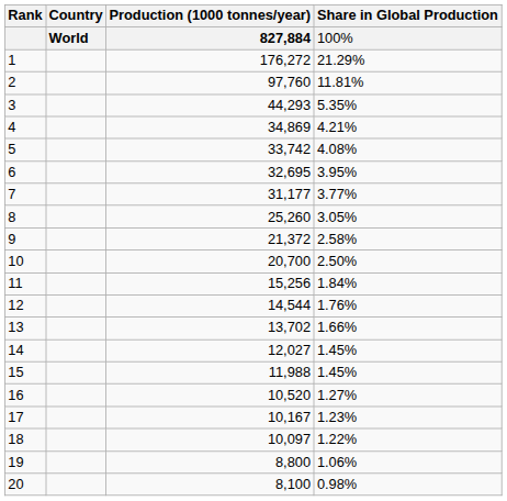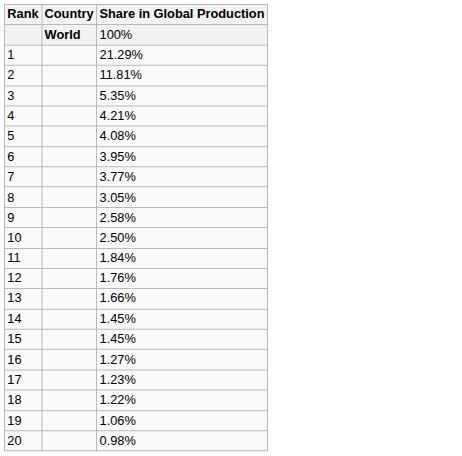 <table class="wikitable">
 <tr>
 <th>Rank</th>
 <th>Country</th>
-<th>Production (1000 tonnes/year)</th>
 <th>Share in Global Production</th>
 </tr>
 <tr style="background:#f2f2f2;">
 <td> </td>
 <td style="background:#f2f2f2;"><strong>World</strong></td>
-<td style="background:#f2f2f2; text-align:right;"><strong>827,884</strong></td>
 <td>100%</td>
 </tr>
 <tr>
 <td>1</td>
 <td></td>
-<td style="text-align:right;">176,272</td>
 <td>21.29%</td>
 </tr>
 <tr>
 <td>2</td>
 <td></td>
-<td style="text-align:right;">97,760</td>
 <td>11.81%</td>
 </tr>
 <tr>
 <td>3</td>
 <td></td>
-<td style="text-align:right;">44,293</td>
 <td>5.35%</td>
 </tr>
 <tr>
 <td>4</td>
 <td></td>
-<td style="text-align:right;">34,869</td>
 <td>4.21%</td>
 </tr>
 <tr>
 <td>5</td>
 <td></td>
-<td style="text-align:right;">33,742</td>
 <td>4.08%</td>
 </tr>
 <tr>
 <td>6</td>
 <td></td>
-<td style="text-align:right;">32,695</td>
 <td>3.95%</td>
 </tr>
 <tr>
 <td>7</td>
 <td></td>
-<td style="text-align:right;">31,177</td>
 <td>3.77%</td>
 </tr>
 <tr>
 <td>8</td>
 <td></td>
-<td style="text-align:right;">25,260</td>
 <td>3.05%</td>
 </tr>
 <tr>
 <td>9</td>
 <td></td>
-<td style="text-align:right;">21,372</td>
 <td>2.58%</td>
 </tr>
 <tr>
 <td>10</td>
 <td></td>
-<td style="text-align:right;">20,700</td>
 <td>2.50%</td>
 </tr>
 <tr>
 <td>11</td>
 <td></td>
-<td style="text-align:right;">15,256</td>
 <td>1.84%</td>
 </tr>
 <tr>
 <td>12</td>
 <td></td>
-<td style="text-align:right;">14,544</td>
 <td>1.76%</td>
 </tr>
 <tr>
 <td>13</td>
 <td></td>
-<td style="text-align:right;">13,702</td>
 <td>1.66%</td>
 </tr>
 <tr>
 <td>14</td>
 <td></td>
-<td style="text-align:right;">12,027</td>
 <td>1.45%</td>
 </tr>
 <tr>
 <td>15</td>
 <td></td>
-<td style="text-align:right;">11,988</td>
 <td>1.45%</td>
 </tr>
 <tr>
 <td>16</td>
 <td></td>
-<td style="text-align:right;">10,520</td>
 <td>1.27%</td>
 </tr>
 <tr>
 <td>17</td>
 <td></td>
-<td style="text-align:right;">10,167</td>
 <td>1.23%</td>
 </tr>
 <tr>
 <td>18</td>
 <td></td>
-<td style="text-align:right;">10,097</td>
 <td>1.22%</td>
 </tr>
 <tr>
 <td>19</td>
 <td></td>
-<td style="text-align:right;">8,800</td>
 <td>1.06%</td>
 </tr>
 <tr>
 <td>20</td>
 <td></td>
-<td style="text-align:right;">8,100</td>
 <td>0.98%</td>
 </tr>
 </table>
